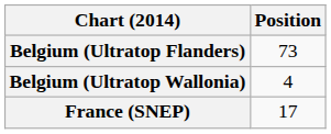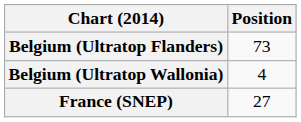 <table class="wikitable sortable plainrowheaders" border="1">
 <tr>
 <th scope="col">Chart (2014)</th>
 <th scope="col">Position</th>
 </tr>
 <tr>
 <th scope="row">Belgium (Ultratop Flanders)</th>
 <td style="text-align:center">73</td>
 </tr>
 <tr>
 <th scope="row">Belgium (Ultratop Wallonia)</th>
 <td style="text-align:center">4</td>
 </tr>
 <tr>
 <th scope="row">France (SNEP)</th>
-<td style="text-align:center">17</td>
+<td style="text-align:center">27</td>
 </tr>
 </table>
